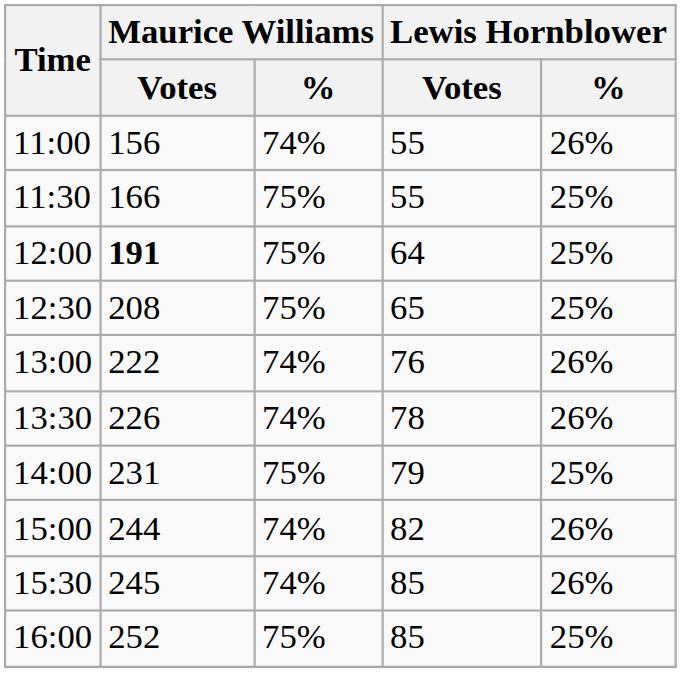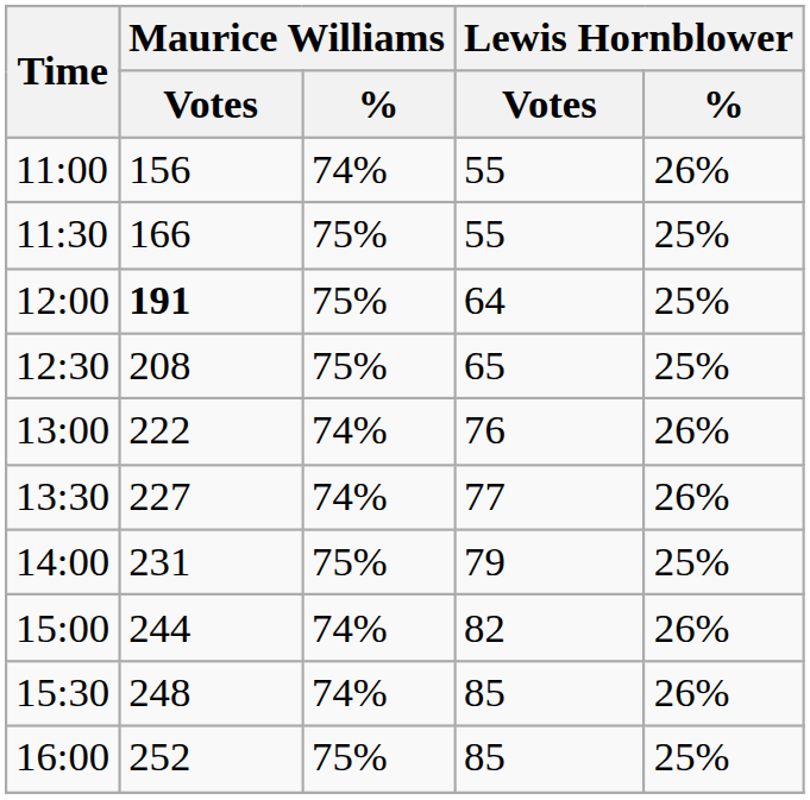 <table class="wikitable">
 <tr>
 <th rowspan="2">Time</th>
 <th colspan="2">Maurice Williams</th>
 <th colspan="2">Lewis Hornblower</th>
 </tr>
 <tr>
 <th>Votes</th>
 <th>%</th>
 <th>Votes</th>
 <th>%</th>
 </tr>
 <tr>
 <td>11:00</td>
 <td>156</td>
 <td>74%</td>
 <td>55</td>
 <td>26%</td>
 </tr>
 <tr>
 <td>11:30</td>
 <td>166</td>
 <td>75%</td>
 <td>55</td>
 <td>25%</td>
 </tr>
 <tr>
 <td>12:00</td>
 <td><strong>191</strong></td>
 <td>75%</td>
 <td>64</td>
 <td>25%</td>
 </tr>
 <tr>
 <td>12:30</td>
 <td>208</td>
 <td>75%</td>
 <td>65</td>
 <td>25%</td>
 </tr>
 <tr>
 <td>13:00</td>
 <td>222</td>
 <td>74%</td>
 <td>76</td>
 <td>26%</td>
 </tr>
 <tr>
 <td>13:30</td>
-<td>226</td>
+<td>227</td>
 <td>74%</td>
-<td>78</td>
+<td>77</td>
 <td>26%</td>
 </tr>
 <tr>
 <td>14:00</td>
 <td>231</td>
 <td>75%</td>
 <td>79</td>
 <td>25%</td>
 </tr>
 <tr>
 <td>15:00</td>
 <td>244</td>
 <td>74%</td>
 <td>82</td>
 <td>26%</td>
 </tr>
 <tr>
 <td>15:30</td>
-<td>245</td>
+<td>248</td>
 <td>74%</td>
 <td>85</td>
 <td>26%</td>
 </tr>
 <tr>
 <td>16:00</td>
 <td>252</td>
 <td>75%</td>
 <td>85</td>
 <td>25%</td>
 </tr>
 <tr>
 </tr>
 </table>
